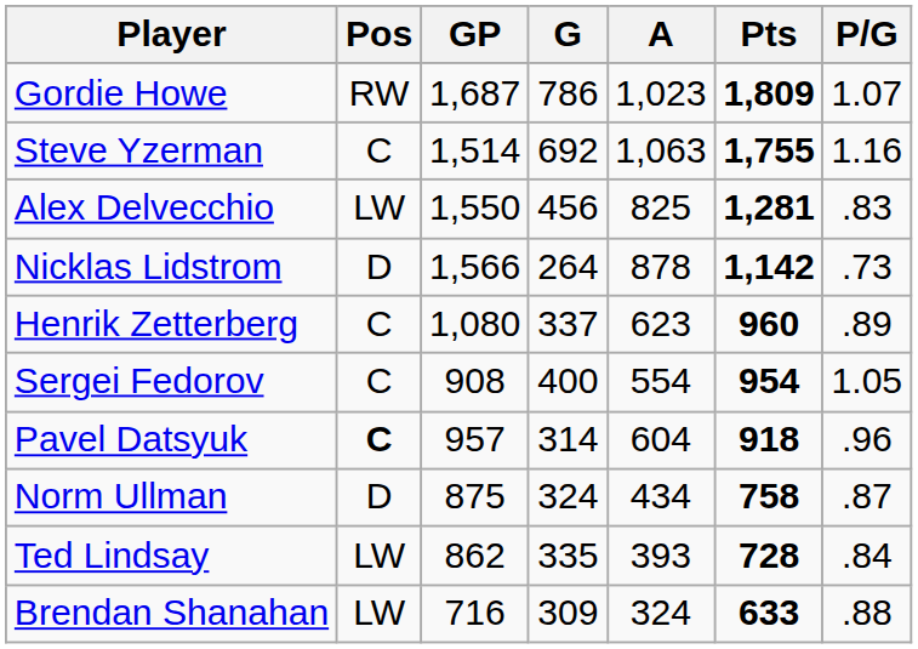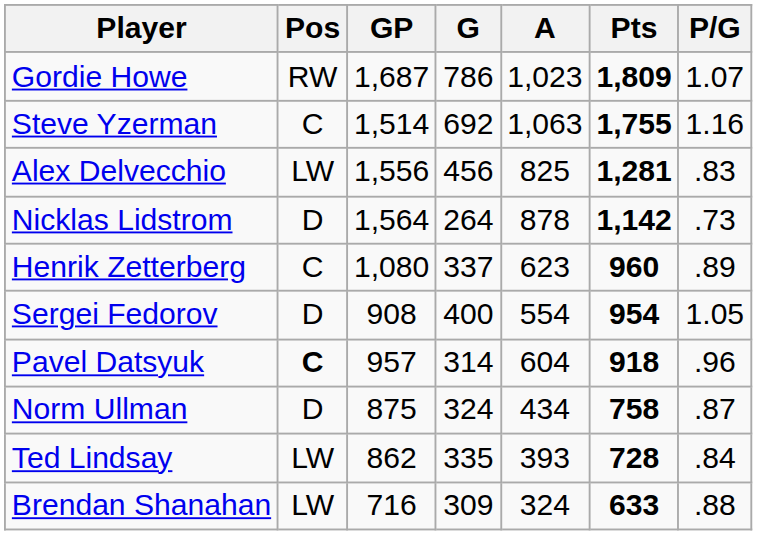 <table class="wikitable" style="text-align:center;">
 <tr>
 <th>Player</th>
 <th>Pos</th>
 <th>GP</th>
 <th>G</th>
 <th>A</th>
 <th>Pts</th>
 <th>P/G</th>
 </tr>
 <tr>
 <td style="text-align:left;"><a href='#'>Gordie Howe</a></td>
 <td>RW</td>
 <td>1,687</td>
 <td>786</td>
 <td>1,023</td>
 <td><strong>1,809</strong></td>
 <td>1.07</td>
 </tr>
 <tr>
 <td style="text-align:left;"><a href='#'>Steve Yzerman</a></td>
 <td>C</td>
 <td>1,514</td>
 <td>692</td>
 <td>1,063</td>
 <td><strong>1,755</strong></td>
 <td>1.16</td>
 </tr>
 <tr>
 <td style="text-align:left;"><a href='#'>Alex Delvecchio</a></td>
 <td>LW</td>
-<td>1,550</td>
+<td>1,556</td>
 <td>456</td>
 <td>825</td>
 <td><strong>1,281</strong></td>
 <td>.83</td>
 </tr>
 <tr>
 <td style="text-align:left;"><a href='#'>Nicklas Lidstrom</a></td>
 <td>D</td>
-<td>1,566</td>
+<td>1,564</td>
 <td>264</td>
 <td>878</td>
 <td><strong>1,142</strong></td>
 <td>.73</td>
 </tr>
 <tr>
 <td style="text-align:left;"><a href='#'>Henrik Zetterberg</a></td>
 <td>C</td>
 <td>1,080</td>
 <td>337</td>
 <td>623</td>
 <td><strong>960</strong></td>
 <td>.89</td>
 </tr>
 <tr>
 <td style="text-align:left;"><a href='#'>Sergei Fedorov</a></td>
-<td>C</td>
+<td>D</td>
 <td>908</td>
 <td>400</td>
 <td>554</td>
 <td><strong>954</strong></td>
 <td>1.05</td>
 </tr>
 <tr>
 <td style="text-align:left;"><a href='#'>Pavel Datsyuk</a></td>
 <td><strong>C</strong></td>
 <td>957</td>
 <td>314</td>
 <td>604</td>
 <td><strong>918</strong></td>
 <td>.96</td>
 </tr>
 <tr>
 <td style="text-align:left;"><a href='#'>Norm Ullman</a></td>
 <td>D</td>
 <td>875</td>
 <td>324</td>
 <td>434</td>
 <td><strong>758</strong></td>
 <td>.87</td>
 </tr>
 <tr>
 <td style="text-align:left;"><a href='#'>Ted Lindsay</a></td>
 <td>LW</td>
 <td>862</td>
 <td>335</td>
 <td>393</td>
 <td><strong>728</strong></td>
 <td>.84</td>
 </tr>
 <tr>
 <td style="text-align:left;"><a href='#'>Brendan Shanahan</a></td>
 <td>LW</td>
 <td>716</td>
 <td>309</td>
 <td>324</td>
 <td><strong>633</strong></td>
 <td>.88</td>
 </tr>
 </table>
